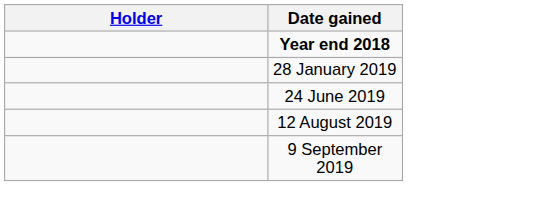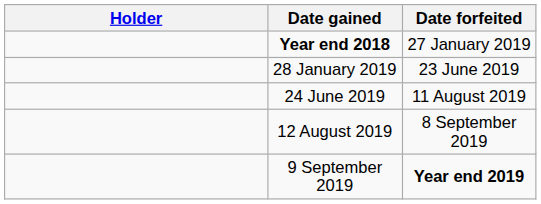 <table class="wikitable" style="font-size:90%">
 <tr>
 <th style="width:222px;"><a href='#'>Holder</a></th>
 <th style="width:110px;">Date gained</th>
+<th style="width:110px;">Date forfeited</th>
 </tr>
 <tr>
 <td></td>
 <td style="text-align:center;"><strong>Year end 2018</strong></td>
+<td style="text-align:center;">27 January 2019</td>
 </tr>
 <tr>
 <td></td>
 <td style="text-align:center;">28 January 2019</td>
+<td style="text-align:center;">23 June 2019</td>
 </tr>
 <tr>
 <td></td>
 <td style="text-align:center;">24 June 2019</td>
+<td style="text-align:center;">11 August 2019</td>
 </tr>
 <tr>
 <td></td>
 <td style="text-align:center;">12 August 2019</td>
+<td style="text-align:center;">8 September 2019</td>
 </tr>
 <tr>
 <td></td>
 <td style="text-align:center;">9 September 2019</td>
+<td style="text-align:center;"><strong>Year end 2019</strong></td>
 </tr>
 </table>
